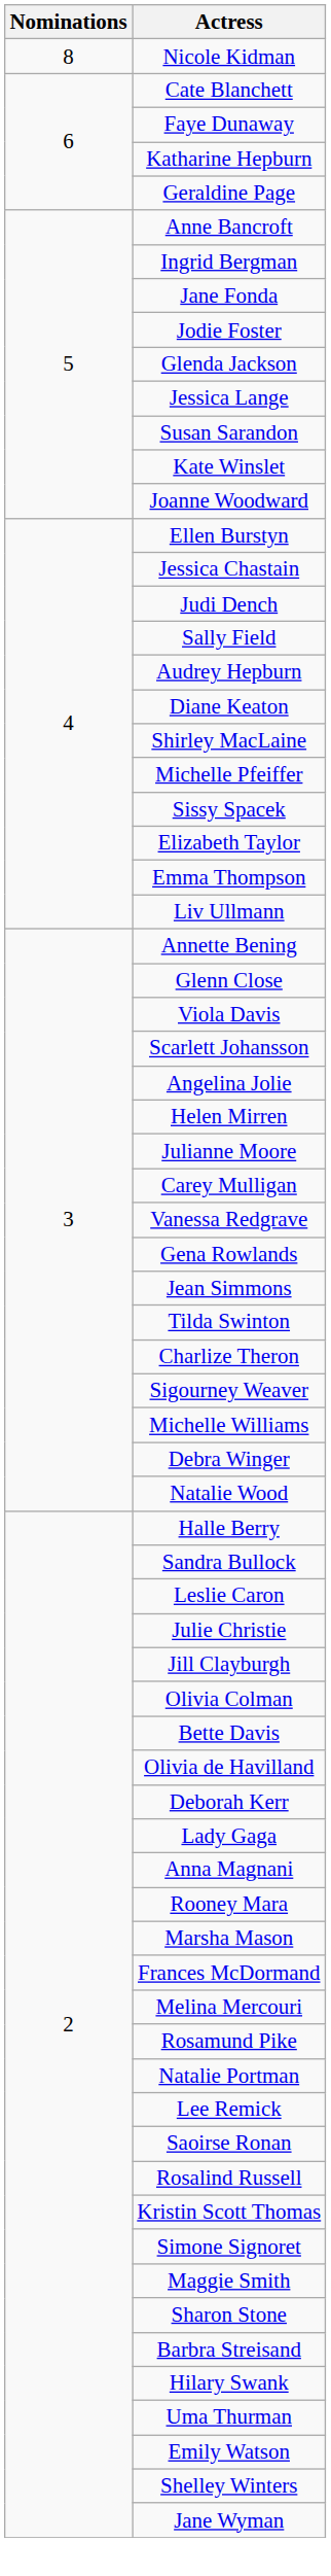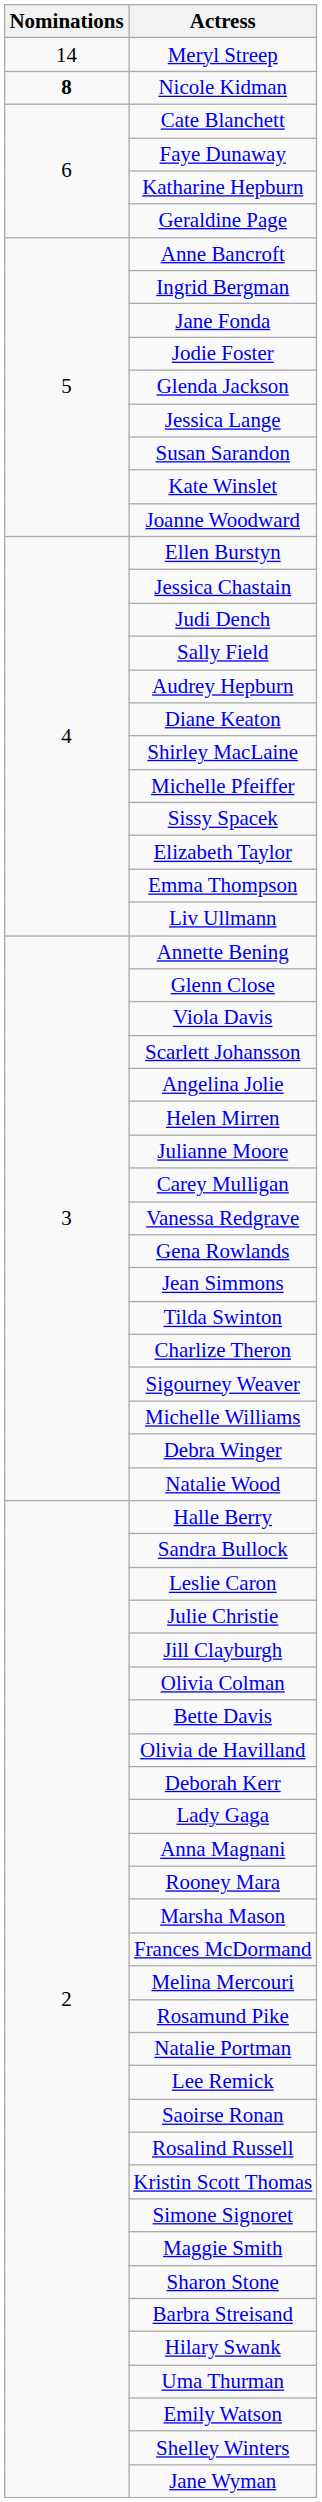 <table class="wikitable" style="text-align:center;">
 <tr>
 <th scope="col" width="79">Nominations</th>
 <th scope="col" align="center">Actress</th>
 </tr>
 <tr>
-<td>8</td>
+<td>14</td>
+<td><a href='#'>Meryl Streep</a></td>
+</tr>
+<tr>
+<td><strong>8</strong></td>
 <td><a href='#'>Nicole Kidman</a></td>
 </tr>
 <tr>
 <td rowspan=4 style="text-align:center;">6</td>
 <td><a href='#'>Cate Blanchett</a></td>
 </tr>
 <tr>
 <td><a href='#'>Faye Dunaway</a></td>
 </tr>
 <tr>
 <td><a href='#'>Katharine Hepburn</a></td>
 </tr>
 <tr>
 <td><a href='#'>Geraldine Page</a></td>
 </tr>
 <tr>
 <td rowspan=9 style="text-align:center;">5</td>
 <td><a href='#'>Anne Bancroft</a></td>
 </tr>
 <tr>
 <td><a href='#'>Ingrid Bergman</a></td>
 </tr>
 <tr>
 <td><a href='#'>Jane Fonda</a></td>
 </tr>
 <tr>
 <td><a href='#'>Jodie Foster</a></td>
 </tr>
 <tr>
 <td><a href='#'>Glenda Jackson</a></td>
 </tr>
 <tr>
 <td><a href='#'>Jessica Lange</a></td>
 </tr>
 <tr>
 <td><a href='#'>Susan Sarandon</a></td>
 </tr>
 <tr>
 <td><a href='#'>Kate Winslet</a></td>
 </tr>
 <tr>
 <td><a href='#'>Joanne Woodward</a></td>
 </tr>
 <tr>
 <td rowspan=12 style="text-align:center;">4</td>
 <td><a href='#'>Ellen Burstyn</a></td>
 </tr>
 <tr>
 <td><a href='#'>Jessica Chastain</a></td>
 </tr>
 <tr>
 <td><a href='#'>Judi Dench</a></td>
 </tr>
 <tr>
 <td><a href='#'>Sally Field</a></td>
 </tr>
 <tr>
 <td><a href='#'>Audrey Hepburn</a></td>
 </tr>
 <tr>
 <td><a href='#'>Diane Keaton</a></td>
 </tr>
 <tr>
 <td><a href='#'>Shirley MacLaine</a></td>
 </tr>
 <tr>
 <td><a href='#'>Michelle Pfeiffer</a></td>
 </tr>
 <tr>
 <td><a href='#'>Sissy Spacek</a></td>
 </tr>
 <tr>
 <td><a href='#'>Elizabeth Taylor</a></td>
 </tr>
 <tr>
 <td><a href='#'>Emma Thompson</a></td>
 </tr>
 <tr>
 <td><a href='#'>Liv Ullmann</a></td>
 </tr>
 <tr>
 <td rowspan=17 style="text-align:center;">3</td>
 <td><a href='#'>Annette Bening</a></td>
 </tr>
 <tr>
 <td><a href='#'>Glenn Close</a></td>
 </tr>
 <tr>
 <td><a href='#'>Viola Davis</a></td>
 </tr>
 <tr>
 <td><a href='#'>Scarlett Johansson</a></td>
 </tr>
 <tr>
 <td><a href='#'>Angelina Jolie</a></td>
 </tr>
 <tr>
 <td><a href='#'>Helen Mirren</a></td>
 </tr>
 <tr>
 <td><a href='#'>Julianne Moore</a></td>
 </tr>
 <tr>
 <td><a href='#'>Carey Mulligan</a></td>
 </tr>
 <tr>
 <td><a href='#'>Vanessa Redgrave</a></td>
 </tr>
 <tr>
 <td><a href='#'>Gena Rowlands</a></td>
 </tr>
 <tr>
 <td><a href='#'>Jean Simmons</a></td>
 </tr>
 <tr>
 <td><a href='#'>Tilda Swinton</a></td>
 </tr>
 <tr>
 <td><a href='#'>Charlize Theron</a></td>
 </tr>
 <tr>
 <td><a href='#'>Sigourney Weaver</a></td>
 </tr>
 <tr>
 <td><a href='#'>Michelle Williams</a></td>
 </tr>
 <tr>
 <td><a href='#'>Debra Winger</a></td>
 </tr>
 <tr>
 <td><a href='#'>Natalie Wood</a></td>
 </tr>
 <tr>
 <td rowspan=30 style="text-align:center;">2</td>
 <td><a href='#'>Halle Berry</a></td>
 </tr>
 <tr>
 <td><a href='#'>Sandra Bullock</a></td>
 </tr>
 <tr>
 <td><a href='#'>Leslie Caron</a></td>
 </tr>
 <tr>
 <td><a href='#'>Julie Christie</a></td>
 </tr>
 <tr>
 <td><a href='#'>Jill Clayburgh</a></td>
 </tr>
 <tr>
 <td><a href='#'>Olivia Colman</a></td>
 </tr>
 <tr>
 <td><a href='#'>Bette Davis</a></td>
 </tr>
 <tr>
 <td><a href='#'>Olivia de Havilland</a></td>
 </tr>
 <tr>
 <td><a href='#'>Deborah Kerr</a></td>
 </tr>
 <tr>
 <td><a href='#'>Lady Gaga</a></td>
 </tr>
 <tr>
 <td><a href='#'>Anna Magnani</a></td>
 </tr>
 <tr>
 <td><a href='#'>Rooney Mara</a></td>
 </tr>
 <tr>
 <td><a href='#'>Marsha Mason</a></td>
 </tr>
 <tr>
 <td><a href='#'>Frances McDormand</a></td>
 </tr>
 <tr>
 <td><a href='#'>Melina Mercouri</a></td>
 </tr>
 <tr>
 <td><a href='#'>Rosamund Pike</a></td>
 </tr>
 <tr>
 <td><a href='#'>Natalie Portman</a></td>
 </tr>
 <tr>
 <td><a href='#'>Lee Remick</a></td>
 </tr>
 <tr>
 <td><a href='#'>Saoirse Ronan</a></td>
 </tr>
 <tr>
 <td><a href='#'>Rosalind Russell</a></td>
 </tr>
 <tr>
 <td><a href='#'>Kristin Scott Thomas</a></td>
 </tr>
 <tr>
 <td><a href='#'>Simone Signoret</a></td>
 </tr>
 <tr>
 <td><a href='#'>Maggie Smith</a></td>
 </tr>
 <tr>
 <td><a href='#'>Sharon Stone</a></td>
 </tr>
 <tr>
 <td><a href='#'>Barbra Streisand</a></td>
 </tr>
 <tr>
 <td><a href='#'>Hilary Swank</a></td>
 </tr>
 <tr>
 <td><a href='#'>Uma Thurman</a></td>
 </tr>
 <tr>
 <td><a href='#'>Emily Watson</a></td>
 </tr>
 <tr>
 <td><a href='#'>Shelley Winters</a></td>
 </tr>
 <tr>
 <td><a href='#'>Jane Wyman</a></td>
 </tr>
 </table>
